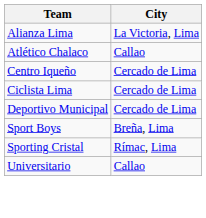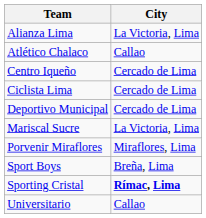 <table class="wikitable sortable">
 <tr>
 <th>Team</th>
 <th>City</th>
 </tr>
 <tr>
 <td><a href='#'>Alianza Lima</a></td>
 <td><a href='#'>La Victoria</a>, <a href='#'>Lima</a></td>
 </tr>
 <tr>
 <td><a href='#'>Atlético Chalaco</a></td>
 <td><a href='#'>Callao</a></td>
 </tr>
 <tr>
 <td><a href='#'>Centro Iqueño</a></td>
 <td><a href='#'>Cercado de Lima</a></td>
 </tr>
 <tr>
 <td><a href='#'>Ciclista Lima</a></td>
 <td><a href='#'>Cercado de Lima</a></td>
 </tr>
 <tr>
 <td><a href='#'>Deportivo Municipal</a></td>
 <td><a href='#'>Cercado de Lima</a></td>
 </tr>
 <tr>
+<td><a href='#'>Mariscal Sucre</a></td>
+<td><a href='#'>La Victoria</a>, <a href='#'>Lima</a></td>
+</tr>
+<tr>
+<td><a href='#'>Porvenir Miraflores</a></td>
+<td><a href='#'>Miraflores</a>, <a href='#'>Lima</a></td>
+</tr>
+<tr>
 <td><a href='#'>Sport Boys</a></td>
 <td><a href='#'>Breña</a>, <a href='#'>Lima</a></td>
 </tr>
 <tr>
 <td><a href='#'>Sporting Cristal</a></td>
-<td><a href='#'>Rímac</a>, <a href='#'>Lima</a></td>
+<td><strong><a href='#'>Rímac</a>, <a href='#'>Lima</a></strong></td>
 </tr>
 <tr>
 <td><a href='#'>Universitario</a></td>
 <td><a href='#'>Callao</a></td>
 </tr>
 </table>
